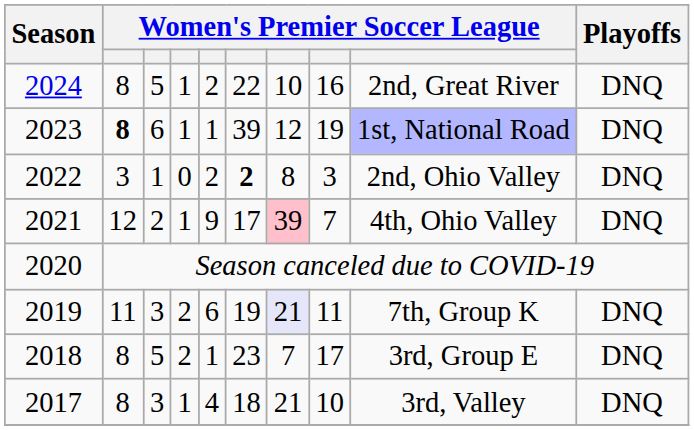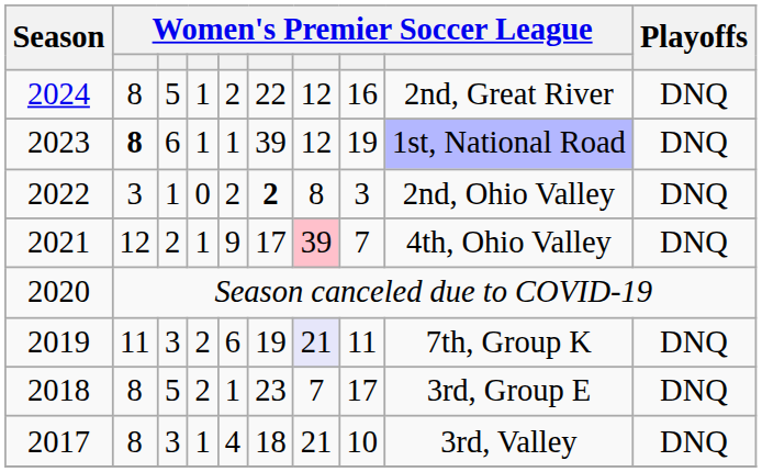 <table class="wikitable sortable" style="text-align: center">
 <tr>
 <th rowspan="2" scope="col">Season</th>
 <th colspan="8" class="unsortable"><a href='#'>Women's Premier Soccer League</a></th>
 <th rowspan="2" scope="col" class="unsortable"><strong>Playoffs</strong></th>
 </tr>
 <tr>
 <th></th>
 <th></th>
 <th></th>
 <th></th>
 <th></th>
 <th></th>
 <th></th>
 <th></th>
 </tr>
 <tr>
 <td><a href='#'>2024</a></td>
 <td>8</td>
 <td>5</td>
 <td>1</td>
 <td>2</td>
 <td>22</td>
-<td>10</td>
+<td>12</td>
 <td>16</td>
 <td>2nd, Great River</td>
 <td>DNQ</td>
 </tr>
 <tr>
 <td>2023</td>
 <td><strong>8</strong></td>
 <td>6</td>
 <td>1</td>
 <td>1</td>
 <td>39</td>
 <td>12</td>
 <td>19</td>
 <td bgcolor="B3B7FF">1st, National Road</td>
 <td>DNQ</td>
 </tr>
 <tr>
 <td>2022</td>
 <td>3</td>
 <td>1</td>
 <td>0</td>
 <td>2</td>
 <td><strong>2</strong></td>
 <td>8</td>
 <td>3</td>
 <td>2nd, Ohio Valley</td>
 <td>DNQ</td>
 </tr>
 <tr>
 <td>2021</td>
 <td>12</td>
 <td>2</td>
 <td>1</td>
 <td>9</td>
 <td>17</td>
 <td style="background: pink;">39</td>
 <td>7</td>
 <td>4th, Ohio Valley</td>
 <td>DNQ</td>
 </tr>
 <tr>
 <td>2020</td>
 <td colspan="9"><em>Season canceled due to COVID-19</em></td>
 </tr>
 <tr>
 <td>2019</td>
 <td>11</td>
 <td>3</td>
 <td>2</td>
 <td>6</td>
 <td>19</td>
 <td style="background: lavender;">21</td>
 <td>11</td>
 <td>7th, Group K</td>
 <td>DNQ</td>
 </tr>
 <tr>
 <td>2018</td>
 <td>8</td>
 <td>5</td>
 <td>2</td>
 <td>1</td>
 <td>23</td>
 <td>7</td>
 <td>17</td>
 <td>3rd, Group E</td>
 <td>DNQ</td>
 </tr>
 <tr>
 <td>2017</td>
 <td>8</td>
 <td>3</td>
 <td>1</td>
 <td>4</td>
 <td>18</td>
 <td>21</td>
 <td>10</td>
 <td>3rd, Valley</td>
 <td>DNQ</td>
 </tr>
 <tr>
 </tr>
 </table>
